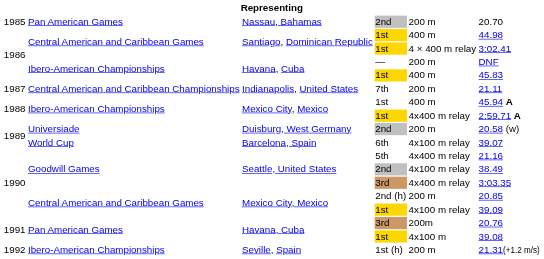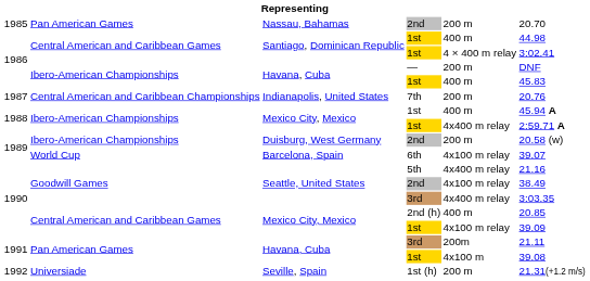 <table>
 <tr>
 <th colspan="6">Representing </th>
 </tr>
 <tr>
 <td>1985</td>
 <td><a href='#'>Pan American Games</a></td>
 <td><a href='#'>Nassau, Bahamas</a></td>
 <td bgcolor="silver">2nd</td>
 <td>200 m</td>
 <td>20.70</td>
 </tr>
 <tr>
 <td rowspan=4>1986</td>
 <td rowspan=2><a href='#'>Central American and Caribbean Games</a></td>
 <td rowspan=2><a href='#'>Santiago</a>, <a href='#'>Dominican Republic</a></td>
 <td bgcolor="gold">1st</td>
 <td>400 m</td>
 <td><a href='#'>44.98</a></td>
 </tr>
 <tr>
 <td bgcolor=gold>1st</td>
 <td>4 × 400 m relay</td>
 <td><a href='#'>3:02.41</a></td>
 </tr>
 <tr>
 <td rowspan=2><a href='#'>Ibero-American Championships</a></td>
 <td rowspan=2><a href='#'>Havana</a>, <a href='#'>Cuba</a></td>
 <td>—</td>
 <td>200 m</td>
 <td><a href='#'>DNF</a></td>
 </tr>
 <tr>
 <td bgcolor=gold>1st</td>
 <td>400 m</td>
 <td><a href='#'>45.83</a></td>
 </tr>
 <tr>
 <td>1987</td>
 <td><a href='#'>Central American and Caribbean Championships</a></td>
 <td><a href='#'>Indianapolis</a>, <a href='#'>United States</a></td>
 <td>7th</td>
 <td>200 m</td>
-<td><a href='#'>21.11</a></td>
+<td><a href='#'>20.76</a></td>
 </tr>
 <tr>
 <td rowspan=2>1988</td>
 <td rowspan=2><a href='#'>Ibero-American Championships</a></td>
 <td rowspan=2><a href='#'>Mexico City</a>, <a href='#'>Mexico</a></td>
 <td>1st</td>
 <td>400 m</td>
 <td><a href='#'>45.94</a> <strong>A</strong></td>
 </tr>
 <tr>
 <td bgcolor=gold>1st</td>
 <td>4x400 m relay</td>
 <td><a href='#'>2:59.71</a> <strong>A</strong></td>
 </tr>
 <tr>
 <td rowspan=2>1989</td>
-<td><a href='#'>Universiade</a></td>
+<td><a href='#'>Ibero-American Championships</a></td>
 <td><a href='#'>Duisburg, West Germany</a></td>
 <td bgcolor=silver>2nd</td>
 <td>200 m</td>
 <td><a href='#'>20.58</a> (w)</td>
 </tr>
 <tr>
 <td><a href='#'>World Cup</a></td>
 <td><a href='#'>Barcelona, Spain</a></td>
 <td>6th</td>
 <td>4x100 m relay</td>
 <td><a href='#'>39.07</a></td>
 </tr>
 <tr>
 <td rowspan=5>1990</td>
 <td rowspan=3><a href='#'>Goodwill Games</a></td>
 <td rowspan=3><a href='#'>Seattle, United States</a></td>
 <td>5th</td>
 <td>4x400 m relay</td>
 <td><a href='#'>21.16</a></td>
 </tr>
 <tr>
 <td bgcolor=silver>2nd</td>
 <td>4x100 m relay</td>
 <td><a href='#'>38.49</a></td>
 </tr>
 <tr>
 <td bgcolor=cc9966>3rd</td>
 <td>4x400 m relay</td>
 <td><a href='#'>3:03.35</a></td>
 </tr>
 <tr>
 <td rowspan=2><a href='#'>Central American and Caribbean Games</a></td>
 <td rowspan=2><a href='#'>Mexico City, Mexico</a></td>
 <td>2nd (h)</td>
-<td>200 m</td>
+<td>400 m</td>
 <td><a href='#'>20.85</a></td>
 </tr>
 <tr>
 <td bgcolor=gold>1st</td>
 <td>4x100 m relay</td>
 <td><a href='#'>39.09</a></td>
 </tr>
 <tr>
 <td rowspan=2>1991</td>
 <td rowspan=2><a href='#'>Pan American Games</a></td>
 <td rowspan=2><a href='#'>Havana, Cuba</a></td>
 <td bgcolor="cc9966">3rd</td>
 <td>200m</td>
-<td><a href='#'>20.76</a></td>
+<td><a href='#'>21.11</a></td>
 </tr>
 <tr>
 <td bgcolor="gold">1st</td>
 <td>4x100 m</td>
 <td><a href='#'>39.08</a></td>
 </tr>
 <tr>
 <td>1992</td>
-<td><a href='#'>Ibero-American Championships</a></td>
+<td><a href='#'>Universiade</a></td>
 <td><a href='#'>Seville</a>, <a href='#'>Spain</a></td>
 <td>1st (h)</td>
 <td>200 m</td>
 <td><a href='#'>21.31</a><small>(+1.2 m/s)</small></td>
 </tr>
 </table>
